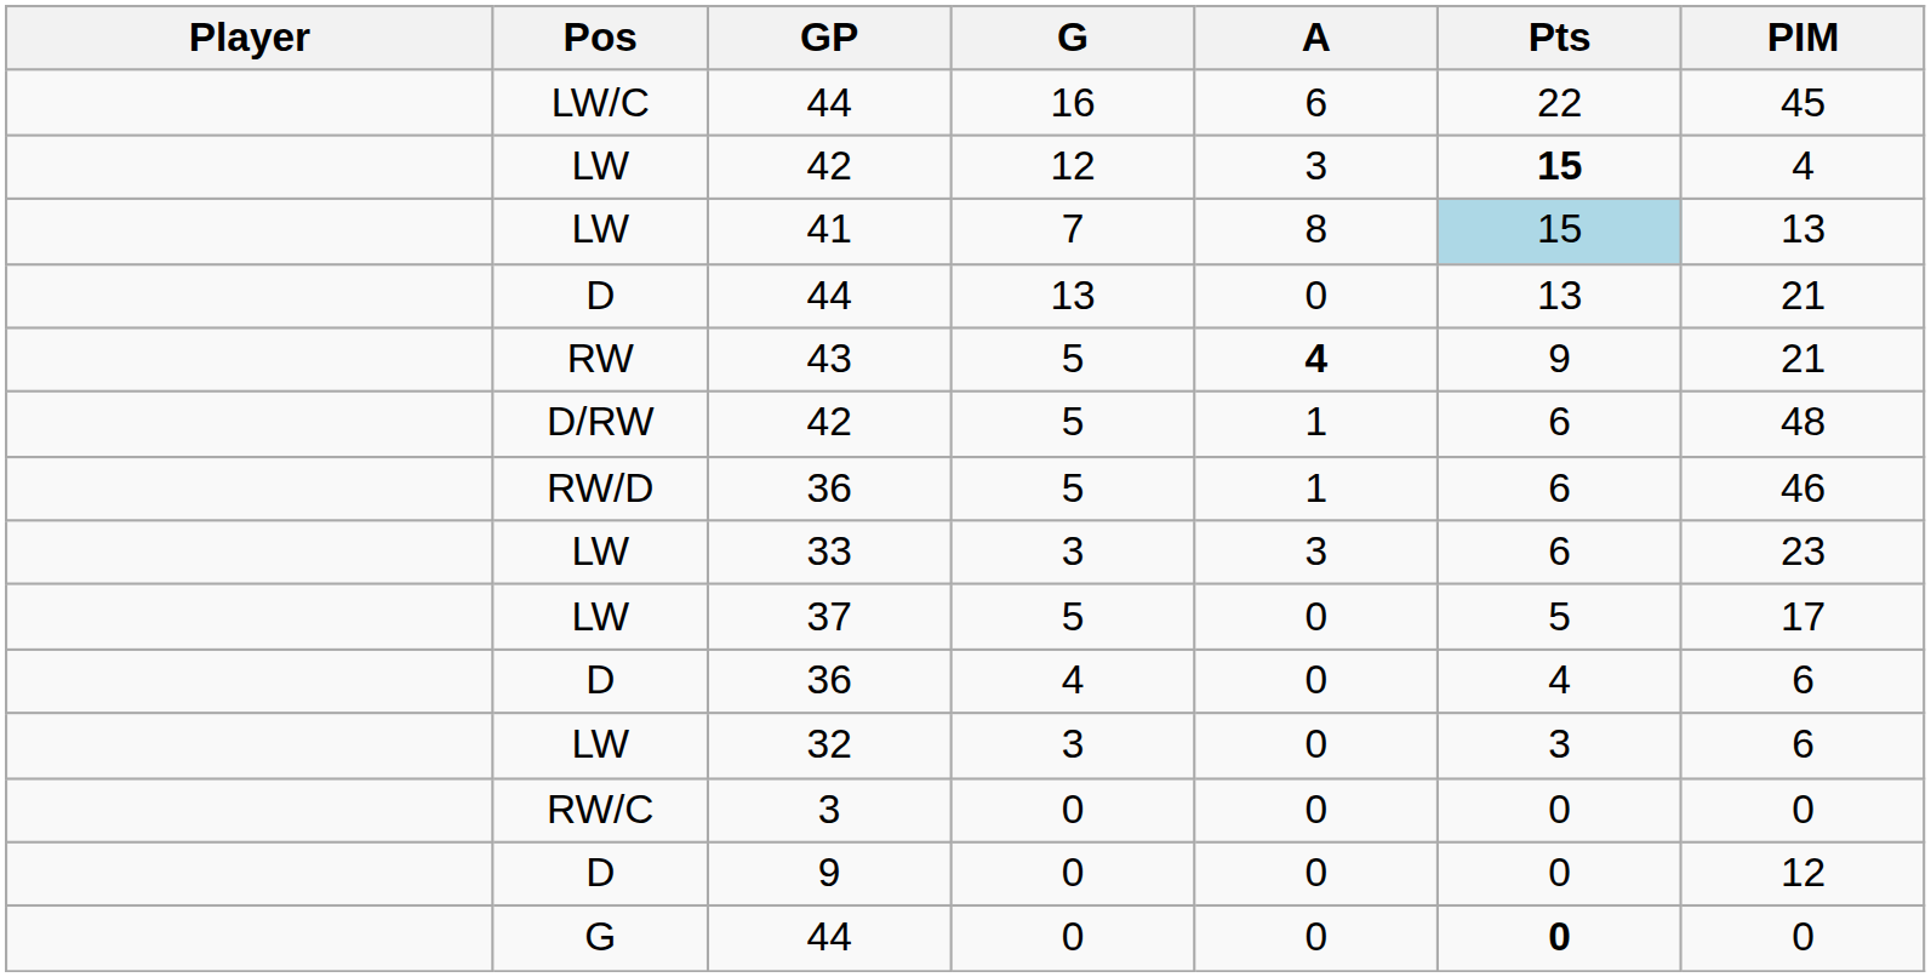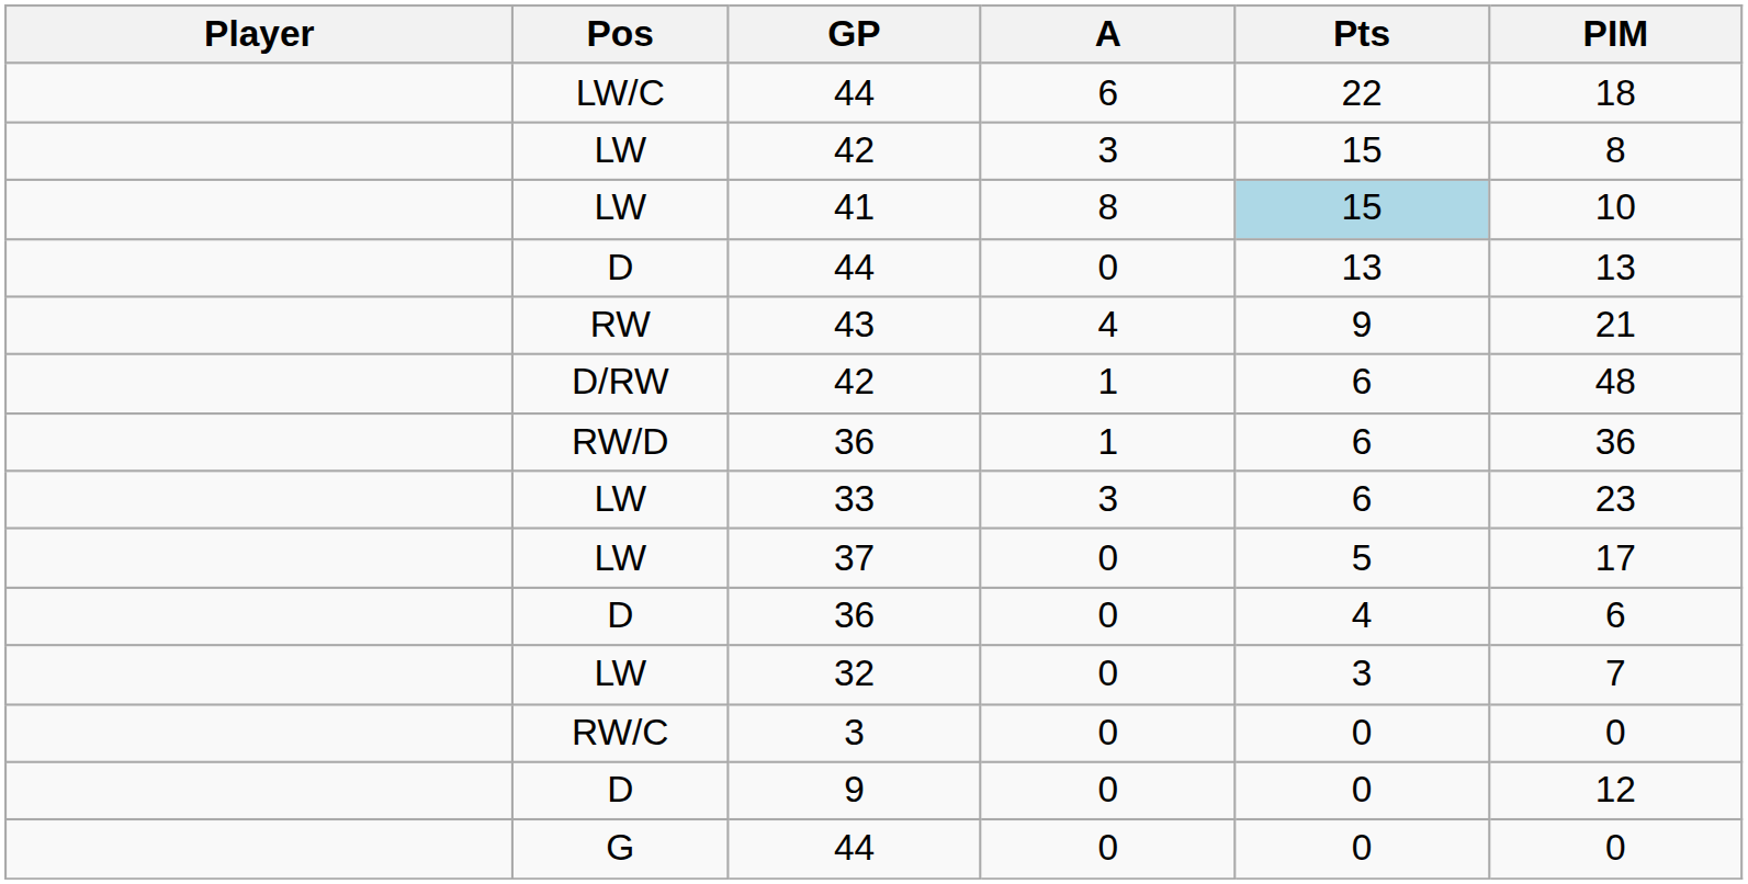 <table class="wikitable sortable" width="60%">
 <tr ALIGN="center">
 <th bgcolor="#DDDDFF" width="10%">Player</th>
 <th bgcolor="#DDDDFF" width="3%" title="Position">Pos</th>
 <th bgcolor="#DDDDFF" width="5%" title="Games played">GP</th>
-<th bgcolor="#DDDDFF" width="5%" title="Goals">G</th>
 <th bgcolor="#DDDDFF" width="5%" title="Assists">A</th>
 <th bgcolor="#DDDDFF" width="5%" title="Points">Pts</th>
 <th bgcolor="#DDDDFF" width="5%" title="Penalties in Minutes">PIM</th>
 </tr>
 <tr align="center">
 <td align="right"></td>
 <td>LW/C</td>
 <td>44</td>
-<td>16</td>
 <td>6</td>
 <td>22</td>
-<td>45</td>
+<td>18</td>
 </tr>
 <tr align="center">
 <td align="right"></td>
 <td>LW</td>
 <td>42</td>
-<td>12</td>
 <td>3</td>
-<td><strong>15</strong></td>
-<td>4</td>
+<td>15</td>
+<td>8</td>
 </tr>
 <tr align="center">
 <td align="right"></td>
 <td>LW</td>
 <td>41</td>
-<td>7</td>
 <td>8</td>
 <td style="background: lightblue;">15</td>
-<td>13</td>
+<td>10</td>
 </tr>
 <tr align="center">
 <td align="right"></td>
 <td>D</td>
 <td>44</td>
-<td>13</td>
 <td>0</td>
 <td>13</td>
-<td>21</td>
+<td>13</td>
 </tr>
 <tr align="center">
 <td align="right"></td>
 <td>RW</td>
 <td>43</td>
-<td>5</td>
-<td><strong>4</strong></td>
+<td>4</td>
 <td>9</td>
 <td>21</td>
 </tr>
 <tr align="center">
 <td align="right"></td>
 <td>D/RW</td>
 <td>42</td>
-<td>5</td>
 <td>1</td>
 <td>6</td>
 <td>48</td>
 </tr>
 <tr align="center">
 <td align="right"></td>
 <td>RW/D</td>
 <td>36</td>
-<td>5</td>
 <td>1</td>
 <td>6</td>
-<td>46</td>
+<td>36</td>
 </tr>
 <tr align="center">
 <td align="right"></td>
 <td>LW</td>
 <td>33</td>
-<td>3</td>
 <td>3</td>
 <td>6</td>
 <td>23</td>
 </tr>
 <tr align="center">
 <td align="right"></td>
 <td>LW</td>
 <td>37</td>
-<td>5</td>
 <td>0</td>
 <td>5</td>
 <td>17</td>
 </tr>
 <tr align="center">
 <td align="right"></td>
 <td>D</td>
 <td>36</td>
-<td>4</td>
 <td>0</td>
 <td>4</td>
 <td>6</td>
 </tr>
 <tr align="center">
 <td align="right"></td>
 <td>LW</td>
 <td>32</td>
-<td>3</td>
 <td>0</td>
 <td>3</td>
-<td>6</td>
+<td>7</td>
 </tr>
 <tr align="center">
 <td align="right"></td>
 <td>RW/C</td>
 <td>3</td>
-<td>0</td>
 <td>0</td>
 <td>0</td>
 <td>0</td>
 </tr>
 <tr align="center">
 <td align="right"></td>
 <td>D</td>
 <td>9</td>
 <td>0</td>
 <td>0</td>
-<td>0</td>
 <td>12</td>
 </tr>
 <tr align="center">
 <td align="right"></td>
 <td>G</td>
 <td>44</td>
 <td>0</td>
 <td>0</td>
-<td><strong>0</strong></td>
 <td>0</td>
 </tr>
 </table>
